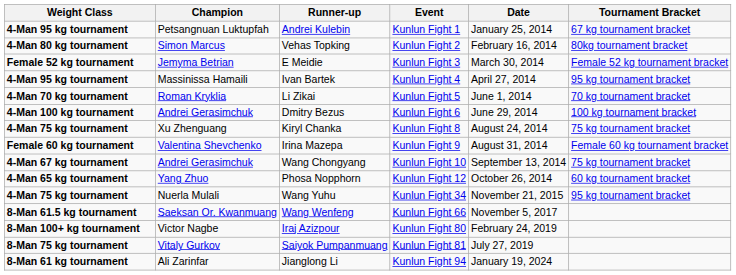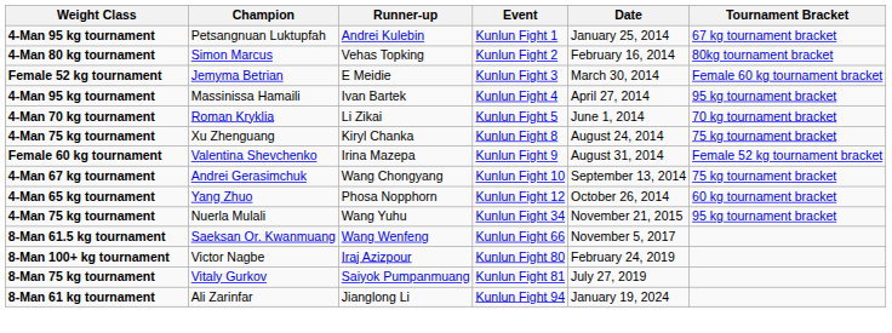 <table class="wikitable sortable" style="font-size:90%;">
 <tr>
 <th style="width:200px;">Weight Class</th>
 <th>Champion</th>
 <th>Runner-up</th>
 <th>Event</th>
 <th>Date</th>
 <th>Tournament Bracket</th>
 </tr>
 <tr>
 <td><strong>4-Man 95 kg tournament</strong></td>
 <td> Petsangnuan Luktupfah</td>
 <td> <a href='#'>Andrei Kulebin</a></td>
 <td><a href='#'>Kunlun Fight 1</a></td>
 <td>January 25, 2014</td>
 <td><a href='#'>67 kg tournament bracket</a></td>
 </tr>
 <tr>
 <td><strong>4-Man 80 kg tournament</strong></td>
 <td> <a href='#'>Simon Marcus</a></td>
 <td> Vehas Topking</td>
 <td><a href='#'>Kunlun Fight 2</a></td>
 <td>February 16, 2014</td>
 <td><a href='#'>80kg tournament bracket</a></td>
 </tr>
 <tr>
 <td><strong>Female 52 kg tournament</strong></td>
 <td> <a href='#'>Jemyma Betrian</a></td>
 <td> E Meidie</td>
 <td><a href='#'>Kunlun Fight 3</a></td>
 <td>March 30, 2014</td>
-<td><a href='#'>Female 52 kg tournament bracket</a></td>
+<td><a href='#'>Female 60 kg tournament bracket</a></td>
 </tr>
 <tr>
 <td><strong>4-Man 95 kg tournament</strong></td>
 <td> Massinissa Hamaili</td>
 <td> Ivan Bartek</td>
 <td><a href='#'>Kunlun Fight 4</a></td>
 <td>April 27, 2014</td>
 <td><a href='#'>95 kg tournament bracket</a></td>
 </tr>
 <tr>
 <td><strong>4-Man 70 kg tournament</strong></td>
 <td> <a href='#'>Roman Kryklia</a></td>
 <td> Li Zikai</td>
 <td><a href='#'>Kunlun Fight 5</a></td>
 <td>June 1, 2014</td>
 <td><a href='#'>70 kg tournament bracket</a></td>
 </tr>
 <tr>
-<td><strong>4-Man 100 kg tournament</strong></td>
-<td> <a href='#'>Andrei Gerasimchuk</a></td>
-<td> Dmitry Bezus</td>
-<td><a href='#'>Kunlun Fight 6</a></td>
-<td>June 29, 2014</td>
-<td><a href='#'>100 kg tournament bracket</a></td>
-</tr>
-<tr>
 <td><strong>4-Man 75 kg tournament</strong></td>
 <td> Xu Zhenguang</td>
 <td> Kiryl Chanka</td>
 <td><a href='#'>Kunlun Fight 8</a></td>
 <td>August 24, 2014</td>
 <td><a href='#'>75 kg tournament bracket</a></td>
 </tr>
 <tr>
 <td><strong>Female 60 kg tournament</strong></td>
 <td> <a href='#'>Valentina Shevchenko</a></td>
 <td> Irina Mazepa</td>
 <td><a href='#'>Kunlun Fight 9</a></td>
 <td>August 31, 2014</td>
-<td><a href='#'>Female 60 kg tournament bracket</a></td>
+<td><a href='#'>Female 52 kg tournament bracket</a></td>
 </tr>
 <tr>
 <td><strong>4-Man 67 kg tournament</strong></td>
 <td> <a href='#'>Andrei Gerasimchuk</a></td>
 <td> Wang Chongyang</td>
 <td><a href='#'>Kunlun Fight 10</a></td>
 <td>September 13, 2014</td>
 <td><a href='#'>75 kg tournament bracket</a></td>
 </tr>
 <tr>
 <td><strong>4-Man 65 kg tournament</strong></td>
 <td> <a href='#'>Yang Zhuo</a></td>
 <td> Phosa Nopphorn</td>
 <td><a href='#'>Kunlun Fight 12</a></td>
 <td>October 26, 2014</td>
 <td><a href='#'>60 kg tournament bracket</a></td>
 </tr>
 <tr>
 <td><strong>4-Man 75 kg tournament</strong></td>
 <td> Nuerla Mulali</td>
 <td> Wang Yuhu</td>
 <td><a href='#'>Kunlun Fight 34</a></td>
 <td>November 21, 2015</td>
 <td><a href='#'>95 kg tournament bracket</a></td>
 </tr>
 <tr>
 <td><strong>8-Man 61.5 kg tournament</strong></td>
 <td> <a href='#'>Saeksan Or. Kwanmuang</a></td>
 <td> <a href='#'>Wang Wenfeng</a></td>
 <td><a href='#'>Kunlun Fight 66</a></td>
 <td>November 5, 2017</td>
 <td></td>
 </tr>
 <tr>
 <td><strong>8-Man 100+ kg tournament</strong></td>
 <td> Victor Nagbe</td>
 <td>  <a href='#'>Iraj Azizpour</a></td>
 <td><a href='#'>Kunlun Fight 80</a></td>
 <td>February 24, 2019</td>
 <td></td>
 </tr>
 <tr>
 <td><strong>8-Man 75 kg tournament</strong></td>
 <td> <a href='#'>Vitaly Gurkov</a></td>
 <td>  <a href='#'>Saiyok Pumpanmuang</a></td>
 <td><a href='#'>Kunlun Fight 81</a></td>
 <td>July 27, 2019</td>
 <td></td>
 </tr>
 <tr>
 <td><strong>8-Man 61 kg tournament</strong></td>
 <td> Ali Zarinfar</td>
 <td>  Jianglong Li</td>
 <td><a href='#'>Kunlun Fight 94</a></td>
 <td>January 19, 2024</td>
 <td></td>
 </tr>
 </table>
